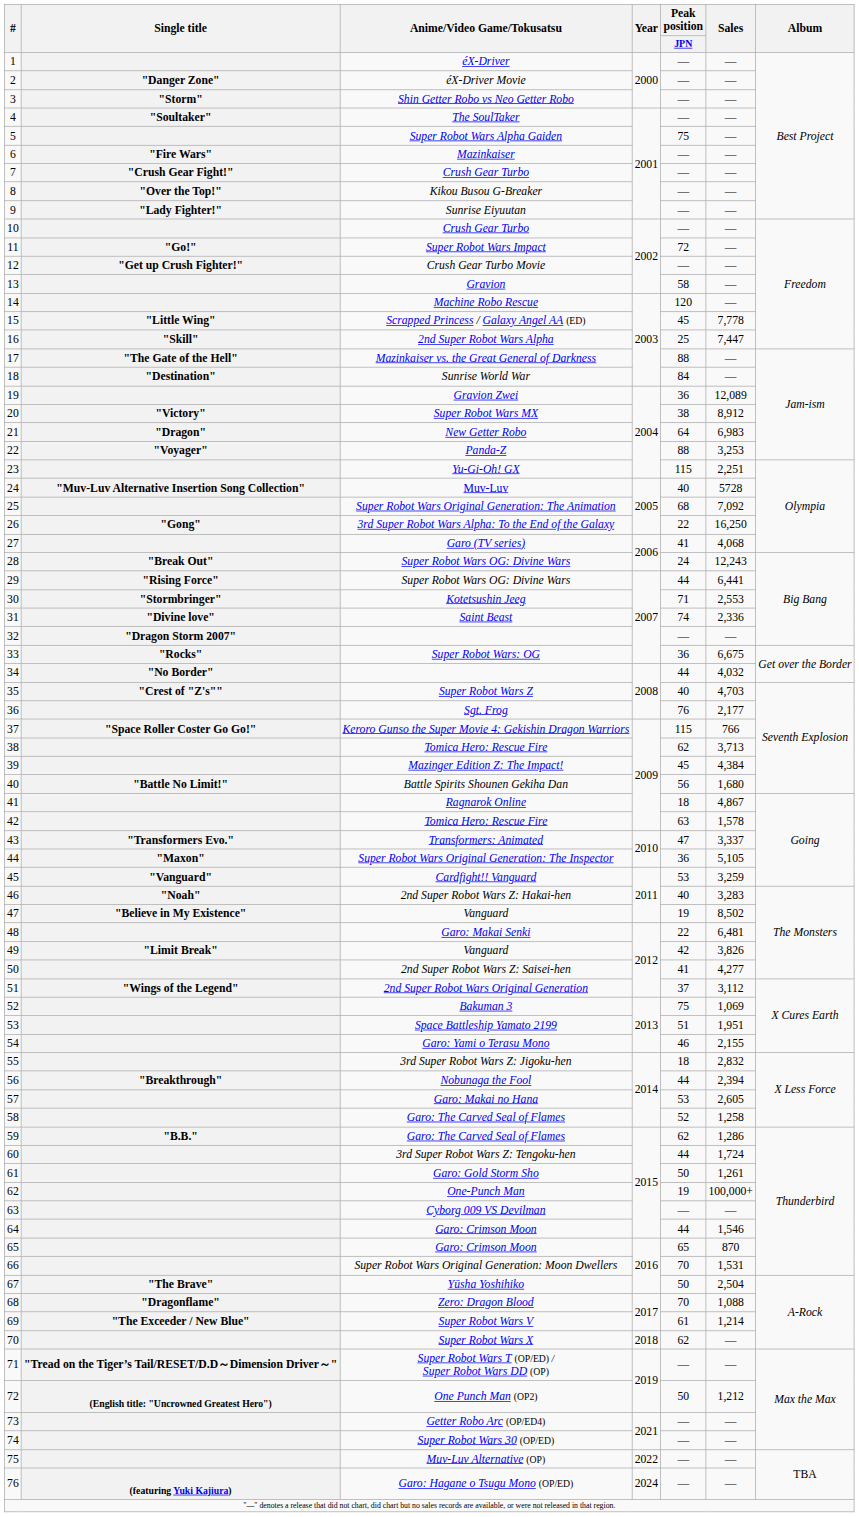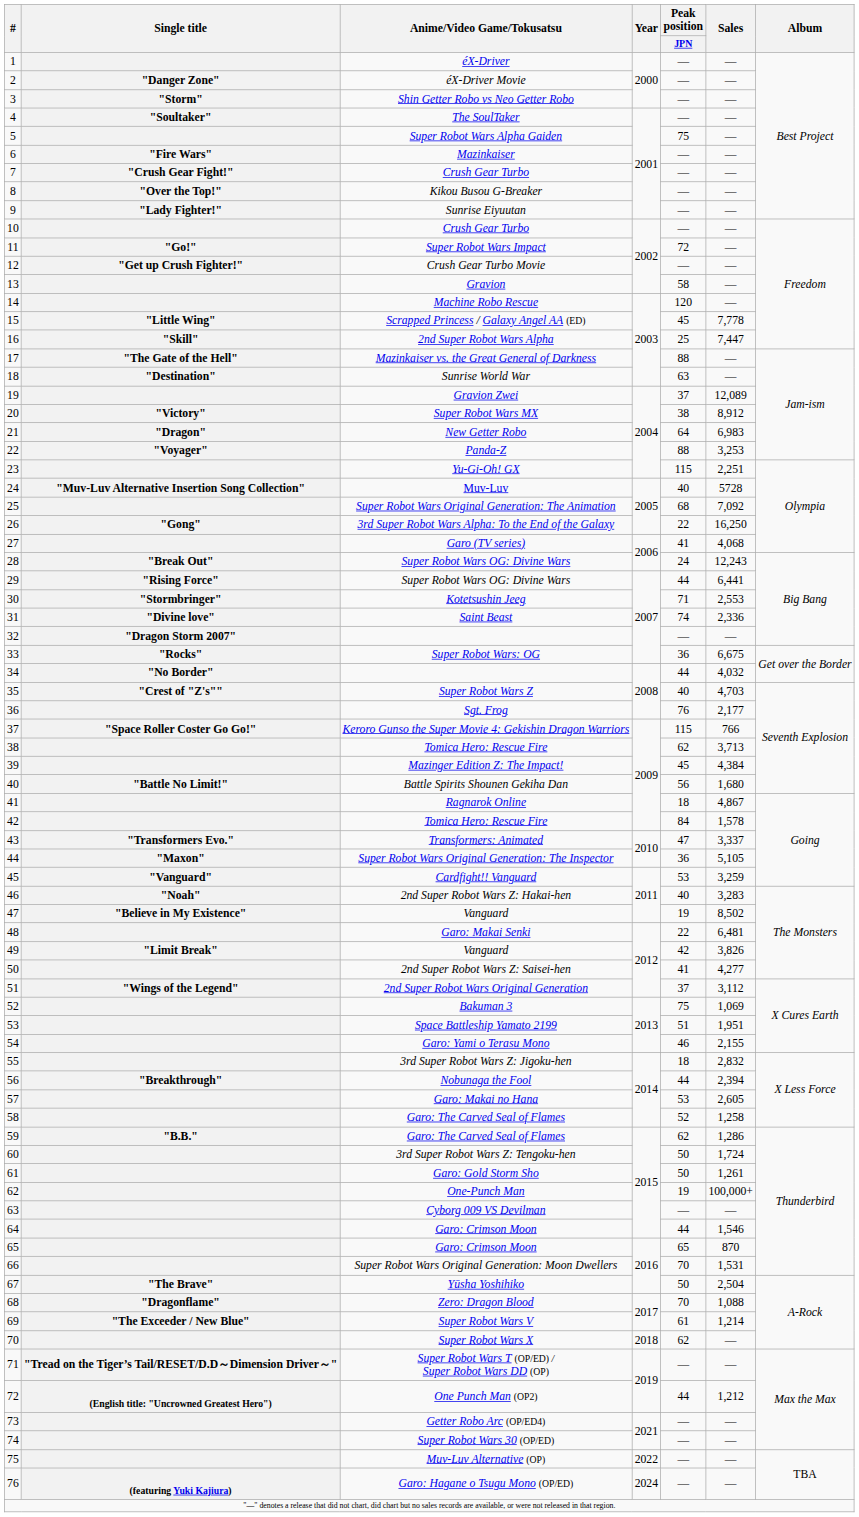 <table class="wikitable plainrowheaders" style="text-align:center;">
 <tr>
 <th scope="col" rowspan="2">#</th>
 <th scope="col" rowspan="2">Single title</th>
 <th rowspan="2">Anime/Video Game/Tokusatsu</th>
 <th scope="col" rowspan="2">Year</th>
 <th scope="col" colspan="1">Peak position</th>
 <th scope="col" rowspan="2">Sales</th>
 <th scope="col" rowspan="2">Album</th>
 </tr>
 <tr>
 <th style="width:3em;font-size:85%"><a href='#'>JPN</a><br></th>
 </tr>
 <tr>
 <td>1</td>
 <th scope="row"> <br></th>
 <td><em><a href='#'>éX-Driver</a></em> </td>
 <td rowspan="3">2000</td>
 <td>—</td>
 <td>—</td>
 <td rowspan="9"><em>Best Project</em></td>
 </tr>
 <tr>
 <td>2</td>
 <th scope="row">"Danger Zone" <br></th>
 <td><em>éX-Driver Movie</em> </td>
 <td>—</td>
 <td>—</td>
 </tr>
 <tr>
 <td>3</td>
 <th scope="row">"Storm" <br></th>
 <td><em><a href='#'>Shin Getter Robo vs Neo Getter Robo</a></em> </td>
 <td>—</td>
 <td>—</td>
 </tr>
 <tr>
 <td>4</td>
 <th scope="row">"Soultaker"</th>
 <td><em><a href='#'>The SoulTaker</a></em> </td>
 <td rowspan="6">2001</td>
 <td>—</td>
 <td>—</td>
 </tr>
 <tr>
 <td>5</td>
 <th scope="row"></th>
 <td><em><a href='#'>Super Robot Wars Alpha Gaiden</a></em> </td>
 <td>75</td>
 <td>—</td>
 </tr>
 <tr>
 <td>6</td>
 <th scope="row">"Fire Wars" <br></th>
 <td><em><a href='#'>Mazinkaiser</a></em> </td>
 <td>—</td>
 <td>—</td>
 </tr>
 <tr>
 <td>7</td>
 <th scope="row">"Crush Gear Fight!"</th>
 <td><em><a href='#'>Crush Gear Turbo</a></em> </td>
 <td>—</td>
 <td>—</td>
 </tr>
 <tr>
 <td>8</td>
 <th scope="row">"Over the Top!" <br></th>
 <td><em>Kikou Busou G-Breaker</em> </td>
 <td>—</td>
 <td>—</td>
 </tr>
 <tr>
 <td>9</td>
 <th scope="row">"Lady Fighter!" <br></th>
 <td><em>Sunrise Eiyuutan</em> </td>
 <td>—</td>
 <td>—</td>
 </tr>
 <tr>
 <td>10</td>
 <th scope="row"> <br></th>
 <td><em><a href='#'>Crush Gear Turbo</a></em> </td>
 <td rowspan="4">2002</td>
 <td>—</td>
 <td>—</td>
 <td rowspan="7"><em>Freedom</em></td>
 </tr>
 <tr>
 <td>11</td>
 <th scope="row">"Go!"</th>
 <td><em><a href='#'>Super Robot Wars Impact</a></em> </td>
 <td>72</td>
 <td>—</td>
 </tr>
 <tr>
 <td>12</td>
 <th scope="row">"Get up Crush Fighter!" <br></th>
 <td><em>Crush Gear Turbo Movie</em> </td>
 <td>—</td>
 <td>—</td>
 </tr>
 <tr>
 <td>13</td>
 <th scope="row"></th>
 <td><em><a href='#'>Gravion</a></em> </td>
 <td>58</td>
 <td>—</td>
 </tr>
 <tr>
 <td>14</td>
 <th scope="row"> <br></th>
 <td><em><a href='#'>Machine Robo Rescue</a></em>  </td>
 <td rowspan="5">2003</td>
 <td>120</td>
 <td>—</td>
 </tr>
 <tr>
 <td>15</td>
 <th scope="row">"Little Wing" <br></th>
 <td><em><a href='#'>Scrapped Princess</a></em>  <em>/</em> <em><a href='#'>Galaxy Angel AA</a></em> <small>(ED)</small></td>
 <td>45</td>
 <td>7,778</td>
 </tr>
 <tr>
 <td>16</td>
 <th scope="row">"Skill"</th>
 <td><em><a href='#'>2nd Super Robot Wars Alpha</a></em> </td>
 <td>25</td>
 <td>7,447</td>
 </tr>
 <tr>
 <td>17</td>
 <th scope="row">"The Gate of the Hell" <br></th>
 <td><em><a href='#'>Mazinkaiser vs. the Great General of Darkness</a></em> </td>
 <td>88</td>
 <td>—</td>
 <td rowspan="6"><em>Jam-ism</em></td>
 </tr>
 <tr>
 <td>18</td>
 <th scope="row">"Destination" <br></th>
 <td><em>Sunrise World War</em> </td>
-<td>84</td>
+<td>63</td>
 <td>—</td>
 </tr>
 <tr>
 <td>19</td>
 <th scope="row"></th>
 <td><em><a href='#'>Gravion Zwei</a></em> </td>
 <td rowspan="5">2004</td>
-<td>36</td>
+<td>37</td>
 <td>12,089</td>
 </tr>
 <tr>
 <td>20</td>
 <th scope="row">"Victory"</th>
 <td><em><a href='#'>Super Robot Wars MX</a></em> </td>
 <td>38</td>
 <td>8,912</td>
 </tr>
 <tr>
 <td>21</td>
 <th scope="row">"Dragon"</th>
 <td><em><a href='#'>New Getter Robo</a></em> </td>
 <td>64</td>
 <td>6,983</td>
 </tr>
 <tr>
 <td>22</td>
 <th scope="row">"Voyager"</th>
 <td><em><a href='#'>Panda-Z</a></em> </td>
 <td>88</td>
 <td>3,253</td>
 </tr>
 <tr>
 <td>23</td>
 <th scope="row"></th>
 <td><em><a href='#'>Yu-Gi-Oh! GX</a></em> </td>
 <td>115</td>
 <td>2,251</td>
 <td rowspan="5"><em>Olympia</em></td>
 </tr>
 <tr>
 <td>24</td>
 <th scope="row">"Muv-Luv Alternative Insertion Song Collection"</th>
 <td><a href='#'>Muv-Luv</a></td>
 <td rowspan="3">2005</td>
 <td>40</td>
 <td>5728</td>
 </tr>
 <tr>
 <td>25</td>
 <th scope="row"></th>
 <td><em><a href='#'>Super Robot Wars Original Generation: The Animation</a></em> </td>
 <td>68</td>
 <td>7,092</td>
 </tr>
 <tr>
 <td>26</td>
 <th scope="row">"Gong"</th>
 <td><em><a href='#'>3rd Super Robot Wars Alpha: To the End of the Galaxy</a></em> </td>
 <td>22</td>
 <td>16,250</td>
 </tr>
 <tr>
 <td>27</td>
 <th scope="row"></th>
 <td><em><a href='#'>Garo (TV series)</a></em> </td>
 <td rowspan="2">2006</td>
 <td>41</td>
 <td>4,068</td>
 </tr>
 <tr>
 <td>28</td>
 <th scope="row">"Break Out"</th>
 <td><em><a href='#'>Super Robot Wars OG: Divine Wars</a></em> </td>
 <td>24</td>
 <td>12,243</td>
 <td rowspan="5"><em>Big Bang</em></td>
 </tr>
 <tr>
 <td>29</td>
 <th scope="row">"Rising Force"</th>
 <td><em>Super Robot Wars OG: Divine Wars</em> </td>
 <td rowspan="5">2007</td>
 <td>44</td>
 <td>6,441</td>
 </tr>
 <tr>
 <td>30</td>
 <th scope="row">"Stormbringer"</th>
 <td><em><a href='#'>Kotetsushin Jeeg</a></em> </td>
 <td>71</td>
 <td>2,553</td>
 </tr>
 <tr>
 <td>31</td>
 <th scope="row">"Divine love" <br></th>
 <td><em><a href='#'>Saint Beast</a></em> </td>
 <td>74</td>
 <td>2,336</td>
 </tr>
 <tr>
 <td>32</td>
 <th scope="row">"Dragon Storm 2007"</th>
 <td></td>
 <td>—</td>
 <td>—</td>
 </tr>
 <tr>
 <td>33</td>
 <th scope="row">"Rocks"</th>
 <td><em><a href='#'>Super Robot Wars: OG</a></em> </td>
 <td>36</td>
 <td>6,675</td>
 <td rowspan="2"><em>Get over the Border</em></td>
 </tr>
 <tr>
 <td>34</td>
 <th scope="row">"No Border"</th>
 <td></td>
 <td rowspan="3">2008</td>
 <td>44</td>
 <td>4,032</td>
 </tr>
 <tr>
 <td>35</td>
 <th scope="row">"Crest of "Z's""</th>
 <td><em><a href='#'>Super Robot Wars Z</a></em> </td>
 <td>40</td>
 <td>4,703</td>
 <td rowspan="6"><em>Seventh Explosion</em></td>
 </tr>
 <tr>
 <td>36</td>
 <th scope="row"></th>
 <td><em><a href='#'>Sgt. Frog</a></em> </td>
 <td>76</td>
 <td>2,177</td>
 </tr>
 <tr>
 <td>37</td>
 <th scope="row">"Space Roller Coster Go Go!" <br></th>
 <td><em><a href='#'>Keroro Gunso the Super Movie 4: Gekishin Dragon Warriors</a></em> </td>
 <td rowspan="6">2009</td>
 <td>115</td>
 <td>766</td>
 </tr>
 <tr>
 <td>38</td>
 <th scope="row"></th>
 <td><em><a href='#'>Tomica Hero: Rescue Fire</a></em> </td>
 <td>62</td>
 <td>3,713</td>
 </tr>
 <tr>
 <td>39</td>
 <th scope="row"></th>
 <td><em><a href='#'>Mazinger Edition Z: The Impact!</a></em> </td>
 <td>45</td>
 <td>4,384</td>
 </tr>
 <tr>
 <td>40</td>
 <th scope="row">"Battle No Limit!"</th>
 <td><em>Battle Spirits Shounen Gekiha Dan</em> </td>
 <td>56</td>
 <td>1,680</td>
 </tr>
 <tr>
 <td>41</td>
 <th scope="row"></th>
 <td><em><a href='#'>Ragnarok Online</a></em> </td>
 <td>18</td>
 <td>4,867</td>
 <td rowspan="5"><em>Going</em></td>
 </tr>
 <tr>
 <td>42</td>
 <th scope="row"></th>
 <td><em><a href='#'>Tomica Hero: Rescue Fire</a></em> </td>
-<td>63</td>
+<td>84</td>
 <td>1,578</td>
 </tr>
 <tr>
 <td>43</td>
 <th scope="row">"Transformers Evo."</th>
 <td><em><a href='#'>Transformers: Animated</a></em> </td>
 <td rowspan="2">2010</td>
 <td>47</td>
 <td>3,337</td>
 </tr>
 <tr>
 <td>44</td>
 <th scope="row">"Maxon"</th>
 <td><em><a href='#'>Super Robot Wars Original Generation: The Inspector</a></em> </td>
 <td>36</td>
 <td>5,105</td>
 </tr>
 <tr>
 <td>45</td>
 <th scope="row">"Vanguard"</th>
 <td><em><a href='#'>Cardfight!! Vanguard</a></em> </td>
 <td rowspan="3">2011</td>
 <td>53</td>
 <td>3,259</td>
 </tr>
 <tr>
 <td>46</td>
 <th scope="row">"Noah"</th>
 <td><em>2nd Super Robot Wars Z: Hakai-hen</em> </td>
 <td>40</td>
 <td>3,283</td>
 <td rowspan="5"><em>The Monsters</em></td>
 </tr>
 <tr>
 <td>47</td>
 <th scope="row">"Believe in My Existence"</th>
 <td><em> Vanguard</em> </td>
 <td>19</td>
 <td>8,502</td>
 </tr>
 <tr>
 <td>48</td>
 <th scope="row"></th>
 <td><em><a href='#'>Garo: Makai Senki</a></em> </td>
 <td rowspan="4">2012</td>
 <td>22</td>
 <td>6,481</td>
 </tr>
 <tr>
 <td>49</td>
 <th scope="row">"Limit Break"</th>
 <td><em> Vanguard</em> </td>
 <td>42</td>
 <td>3,826</td>
 </tr>
 <tr>
 <td>50</td>
 <th scope="row"></th>
 <td><em>2nd Super Robot Wars Z: Saisei-hen</em> </td>
 <td>41</td>
 <td>4,277</td>
 </tr>
 <tr>
 <td>51</td>
 <th scope="row">"Wings of the Legend"</th>
 <td><em><a href='#'>2nd Super Robot Wars Original Generation</a></em> </td>
 <td>37</td>
 <td>3,112</td>
 <td rowspan="4"><em>X Cures Earth</em></td>
 </tr>
 <tr>
 <td>52</td>
 <th scope="row"></th>
 <td><em><a href='#'>Bakuman 3</a></em> </td>
 <td rowspan="3">2013</td>
 <td>75</td>
 <td>1,069</td>
 </tr>
 <tr>
 <td>53</td>
 <th scope="row"></th>
 <td><em><a href='#'>Space Battleship Yamato 2199</a></em> </td>
 <td>51</td>
 <td>1,951</td>
 </tr>
 <tr>
 <td>54</td>
 <th scope="row"></th>
 <td><em><a href='#'>Garo: Yami o Terasu Mono</a></em> </td>
 <td>46</td>
 <td>2,155</td>
 </tr>
 <tr>
 <td>55</td>
 <th scope="row"></th>
 <td><em>3rd Super Robot Wars Z: Jigoku-hen</em> </td>
 <td rowspan="4">2014</td>
 <td>18</td>
 <td>2,832</td>
 <td rowspan="4"><em>X Less Force</em></td>
 </tr>
 <tr>
 <td>56</td>
 <th scope="row">"Breakthrough"</th>
 <td><em><a href='#'>Nobunaga the Fool</a></em> </td>
 <td>44</td>
 <td>2,394</td>
 </tr>
 <tr>
 <td>57</td>
 <th scope="row"></th>
 <td><em><a href='#'>Garo: Makai no Hana</a></em> </td>
 <td>53</td>
 <td>2,605</td>
 </tr>
 <tr>
 <td>58</td>
 <th scope="row"></th>
 <td><em><a href='#'>Garo: The Carved Seal of Flames</a></em> </td>
 <td>52</td>
 <td>1,258</td>
 </tr>
 <tr>
 <td>59</td>
 <th scope="row">"B.B."</th>
 <td><em><a href='#'>Garo: The Carved Seal of Flames</a></em> </td>
 <td rowspan="6">2015</td>
 <td>62</td>
 <td>1,286</td>
 <td rowspan="8"><em>Thunderbird</em></td>
 </tr>
 <tr>
 <td>60</td>
 <th scope="row"></th>
 <td><em>3rd Super Robot Wars Z: Tengoku-hen</em> </td>
-<td>44</td>
+<td>50</td>
 <td>1,724</td>
 </tr>
 <tr>
 <td>61</td>
 <th scope="row"></th>
 <td><em><a href='#'>Garo: Gold Storm Sho</a></em> </td>
 <td>50</td>
 <td>1,261</td>
 </tr>
 <tr>
 <td>62</td>
 <th scope="row"></th>
 <td><em><a href='#'>One-Punch Man</a></em> </td>
 <td>19</td>
 <td>100,000+</td>
 </tr>
 <tr>
 <td>63</td>
 <th scope="row"></th>
 <td><em><a href='#'>Cyborg 009 VS Devilman</a></em> </td>
 <td>—</td>
 <td>—</td>
 </tr>
 <tr>
 <td>64</td>
 <th scope="row"></th>
 <td><em><a href='#'>Garo: Crimson Moon</a></em> </td>
 <td>44</td>
 <td>1,546</td>
 </tr>
 <tr>
 <td>65</td>
 <th scope="row"></th>
 <td><em><a href='#'>Garo: Crimson Moon</a></em> </td>
 <td rowspan="3">2016</td>
 <td>65</td>
 <td>870</td>
 </tr>
 <tr>
 <td>66</td>
 <th scope="row"></th>
 <td><em>Super Robot Wars Original Generation: Moon Dwellers</em> </td>
 <td>70</td>
 <td>1,531</td>
 </tr>
 <tr>
 <td>67</td>
 <th scope="row">"The Brave"</th>
 <td><em><a href='#'>Yūsha Yoshihiko</a></em> </td>
 <td>50</td>
 <td>2,504</td>
 <td rowspan="4"><em>A-Rock</em></td>
 </tr>
 <tr>
 <td>68</td>
 <th scope="row">"Dragonflame"</th>
 <td><em><a href='#'>Zero: Dragon Blood</a></em> </td>
 <td rowspan="2">2017</td>
 <td>70</td>
 <td>1,088</td>
 </tr>
 <tr>
 <td>69</td>
 <th scope="row">"The Exceeder / New Blue"</th>
 <td><em><a href='#'>Super Robot Wars V</a></em> </td>
 <td>61</td>
 <td>1,214</td>
 </tr>
 <tr>
 <td>70</td>
 <th scope="row"></th>
 <td><em><a href='#'>Super Robot Wars X</a></em> </td>
 <td>2018</td>
 <td>62</td>
 <td>—</td>
 </tr>
 <tr>
 <td>71</td>
 <th scope="row">"Tread on the Tiger’s Tail/RESET/D.D～Dimension Driver～"</th>
 <td><em><a href='#'>Super Robot Wars T</a></em> <small>(OP/ED) <em>/ </em></small> <br><em><a href='#'>Super Robot Wars DD</a></em> <small>(OP)</small></td>
 <td rowspan="2">2019</td>
 <td>—</td>
 <td>—</td>
 <td rowspan="4"><em>Max the Max</em></td>
 </tr>
 <tr>
 <td>72</td>
 <th scope="row"><br><small>(English title: "Uncrowned Greatest Hero")</small></th>
 <td><em><a href='#'>One Punch Man</a></em> <small>(OP2)</small></td>
-<td>50</td>
+<td>44</td>
 <td>1,212</td>
 </tr>
 <tr>
 <td>73</td>
 <th scope="row"></th>
 <td><em><a href='#'>Getter Robo Arc</a></em> <small>(OP/ED4)</small></td>
 <td rowspan="2">2021</td>
 <td>—</td>
 <td>—</td>
 </tr>
 <tr>
 <td>74</td>
 <th scope="row"></th>
 <td><em><a href='#'>Super Robot Wars 30</a></em> <small>(OP/ED)</small></td>
 <td>—</td>
 <td>—</td>
 </tr>
 <tr>
 <td>75</td>
 <th scope="row"></th>
 <td><em><a href='#'>Muv-Luv Alternative</a></em> <small>(OP)</small></td>
 <td rowspan="1">2022</td>
 <td>—</td>
 <td>—</td>
 <td rowspan="2">TBA</td>
 </tr>
 <tr>
 <td>76</td>
 <th scope="row"><br><small>(featuring <a href='#'>Yuki Kajiura</a>)</small></th>
 <td><em><a href='#'>Garo: Hagane o Tsugu Mono</a></em> <small>(OP/ED)</small></td>
 <td rowspan="1">2024</td>
 <td>—</td>
 <td>—</td>
 </tr>
 <tr>
 <td colspan="15" style="text-align:center; font-size:8pt;">"—" denotes a release that did not chart, did chart but no sales records are available, or were not released in that region.</td>
 </tr>
 </table>
